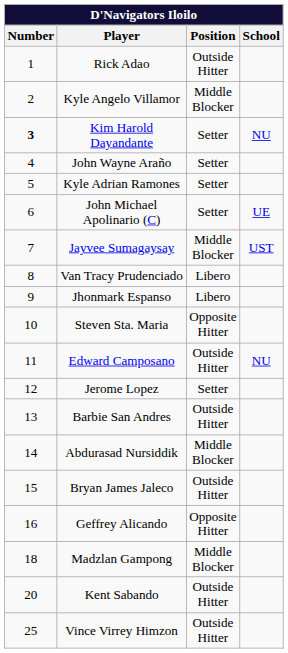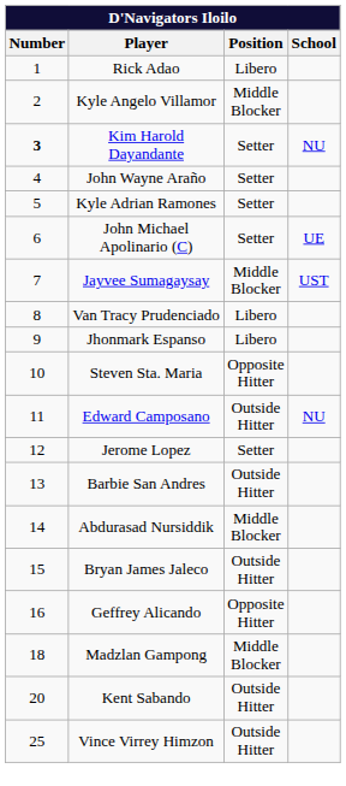 <table class="wikitable sortable" style="text-align:center;">
 <tr>
 <th colspan="5" style= "background: #100D38; color: #FFFFFF; text-align: center"><strong>D'Navigators Iloilo</strong></th>
 </tr>
 <tr>
 <th width=10px>Number</th>
 <th width=150px>Player</th>
 <th width=50px>Position</th>
 <th width=25px>School</th>
 </tr>
 <tr>
 <td style="text-align:center;">1</td>
 <td>Rick Adao</td>
-<td>Outside Hitter</td>
+<td>Libero</td>
 <td></td>
 </tr>
 <tr>
 <td style="text-align:center;">2</td>
 <td>Kyle Angelo Villamor</td>
 <td>Middle Blocker</td>
 <td></td>
 </tr>
 <tr>
 <td style="text-align:center;"><strong>3</strong></td>
 <td><a href='#'>Kim Harold Dayandante</a></td>
 <td>Setter</td>
 <td><a href='#'>NU</a></td>
 </tr>
 <tr>
 <td style="text-align:center;">4</td>
 <td>John Wayne Araño</td>
 <td>Setter</td>
 <td></td>
 </tr>
 <tr>
 <td style="text-align:center;">5</td>
 <td>Kyle Adrian Ramones</td>
 <td>Setter</td>
 <td></td>
 </tr>
 <tr>
 <td style="text-align:center;">6</td>
 <td>John Michael Apolinario (<a href='#'>C</a>)</td>
 <td>Setter</td>
 <td><a href='#'>UE</a></td>
 </tr>
 <tr>
 <td style="text-align:center;">7</td>
 <td><a href='#'>Jayvee Sumagaysay</a></td>
 <td>Middle Blocker</td>
 <td><a href='#'>UST</a></td>
 </tr>
 <tr>
 <td style="text-align:center;">8</td>
 <td>Van Tracy Prudenciado</td>
 <td>Libero</td>
 <td></td>
 </tr>
 <tr>
 <td style="text-align:center;">9</td>
 <td>Jhonmark Espanso</td>
 <td>Libero</td>
 <td></td>
 </tr>
 <tr>
 <td style="text-align:center;">10</td>
 <td>Steven Sta. Maria</td>
 <td>Opposite Hitter</td>
 <td></td>
 </tr>
 <tr>
 <td style="text-align:center;">11</td>
 <td><a href='#'>Edward Camposano</a></td>
 <td>Outside Hitter</td>
 <td><a href='#'>NU</a></td>
 </tr>
 <tr>
 <td style="text-align:center;">12</td>
 <td>Jerome Lopez</td>
 <td>Setter</td>
 <td></td>
 </tr>
 <tr>
 <td style="text-align:center;">13</td>
 <td>Barbie San Andres</td>
 <td>Outside Hitter</td>
 <td></td>
 </tr>
 <tr>
 <td style="text-align:center;">14</td>
 <td>Abdurasad Nursiddik</td>
 <td>Middle Blocker</td>
 <td></td>
 </tr>
 <tr>
 <td style="text-align:center;">15</td>
 <td>Bryan James Jaleco</td>
 <td>Outside Hitter</td>
 <td></td>
 </tr>
 <tr>
 <td style="text-align:center;">16</td>
 <td>Geffrey Alicando</td>
 <td>Opposite Hitter</td>
 <td></td>
 </tr>
 <tr>
 <td style="text-align:center;">18</td>
 <td>Madzlan Gampong</td>
 <td>Middle Blocker</td>
 <td></td>
 </tr>
 <tr>
 <td style="text-align:center;">20</td>
 <td>Kent Sabando</td>
 <td>Outside Hitter</td>
 <td></td>
 </tr>
 <tr>
 <td style="text-align:center;">25</td>
 <td>Vince Virrey Himzon</td>
 <td>Outside Hitter</td>
 <td></td>
 </tr>
 </table>
